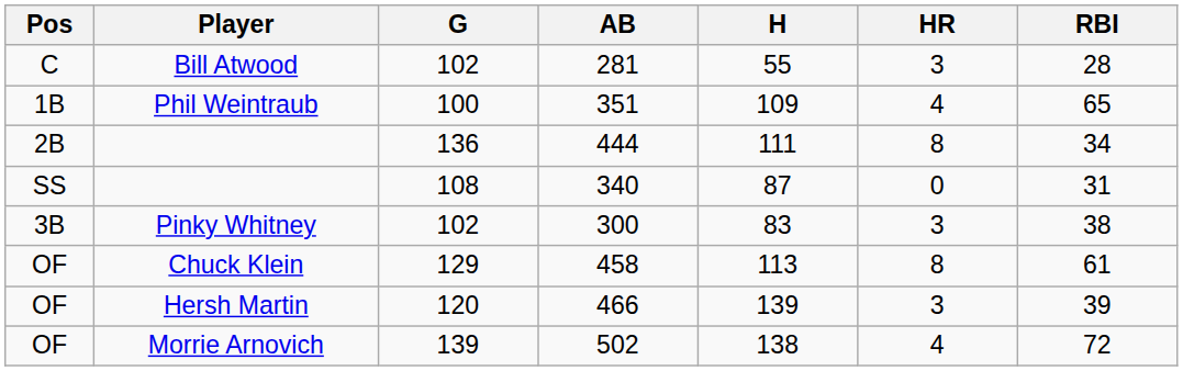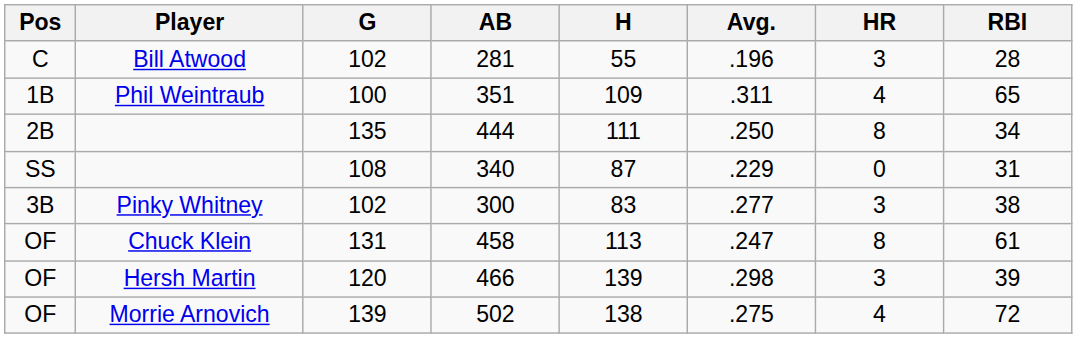 <table class="wikitable sortable">
 <tr>
 <th bgcolor="#DDDDFF" width="5%">Pos</th>
 <th bgcolor="#DDDDFF" width="16%">Player</th>
 <th bgcolor="#DDDDFF" width="9%">G</th>
 <th bgcolor="#DDDDFF" width="9%">AB</th>
 <th bgcolor="#DDDDFF" width="9%">H</th>
+<th bgcolor="#DDDDFF" width="9%">Avg.</th>
 <th bgcolor="#DDDDFF" width="9%">HR</th>
 <th bgcolor="#DDDDFF" width="9%">RBI</th>
 </tr>
 <tr align="center">
 <td>C</td>
 <td><a href='#'>Bill Atwood</a></td>
 <td>102</td>
 <td>281</td>
 <td>55</td>
+<td>.196</td>
 <td>3</td>
 <td>28</td>
 </tr>
 <tr align=center>
 <td>1B</td>
 <td><a href='#'>Phil Weintraub</a></td>
 <td>100</td>
 <td>351</td>
 <td>109</td>
+<td>.311</td>
 <td>4</td>
 <td>65</td>
 </tr>
 <tr align=center>
 <td>2B</td>
 <td></td>
-<td>136</td>
+<td>135</td>
 <td>444</td>
 <td>111</td>
+<td>.250</td>
 <td>8</td>
 <td>34</td>
 </tr>
 <tr align="center">
 <td>SS</td>
 <td></td>
 <td>108</td>
 <td>340</td>
 <td>87</td>
+<td>.229</td>
 <td>0</td>
 <td>31</td>
 </tr>
 <tr align="center">
 <td>3B</td>
 <td><a href='#'>Pinky Whitney</a></td>
 <td>102</td>
 <td>300</td>
 <td>83</td>
+<td>.277</td>
 <td>3</td>
 <td>38</td>
 </tr>
 <tr align=center>
 <td>OF</td>
 <td><a href='#'>Chuck Klein</a></td>
-<td>129</td>
+<td>131</td>
 <td>458</td>
 <td>113</td>
+<td>.247</td>
 <td>8</td>
 <td>61</td>
 </tr>
 <tr align=center>
 <td>OF</td>
 <td><a href='#'>Hersh Martin</a></td>
 <td>120</td>
 <td>466</td>
 <td>139</td>
+<td>.298</td>
 <td>3</td>
 <td>39</td>
 </tr>
 <tr align=center>
 <td>OF</td>
 <td><a href='#'>Morrie Arnovich</a></td>
 <td>139</td>
 <td>502</td>
 <td>138</td>
+<td>.275</td>
 <td>4</td>
 <td>72</td>
 </tr>
 </table>
